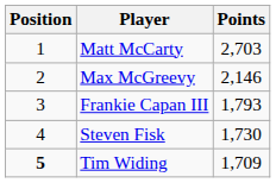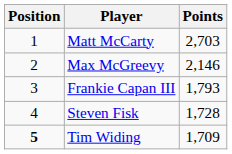 <table class="wikitable">
 <tr>
 <th>Position</th>
 <th>Player</th>
 <th>Points</th>
 </tr>
 <tr>
 <td align=center>1</td>
 <td> <a href='#'>Matt McCarty</a></td>
 <td align=center>2,703</td>
 </tr>
 <tr>
 <td align=center>2</td>
 <td> <a href='#'>Max McGreevy</a></td>
 <td align=center>2,146</td>
 </tr>
 <tr>
 <td align=center>3</td>
 <td> <a href='#'>Frankie Capan III</a></td>
 <td align=center>1,793</td>
 </tr>
 <tr>
 <td align=center>4</td>
 <td> <a href='#'>Steven Fisk</a></td>
-<td align=center>1,730</td>
+<td align=center>1,728</td>
 </tr>
 <tr>
 <td align=center><strong>5</strong></td>
 <td> <a href='#'>Tim Widing</a></td>
 <td align=center>1,709</td>
 </tr>
 </table>
